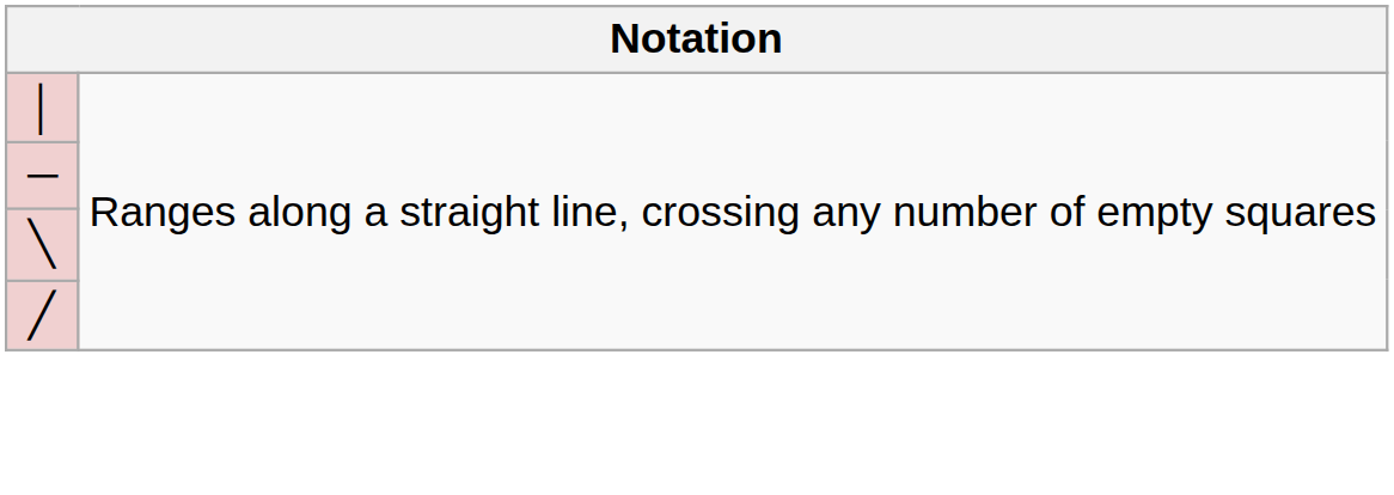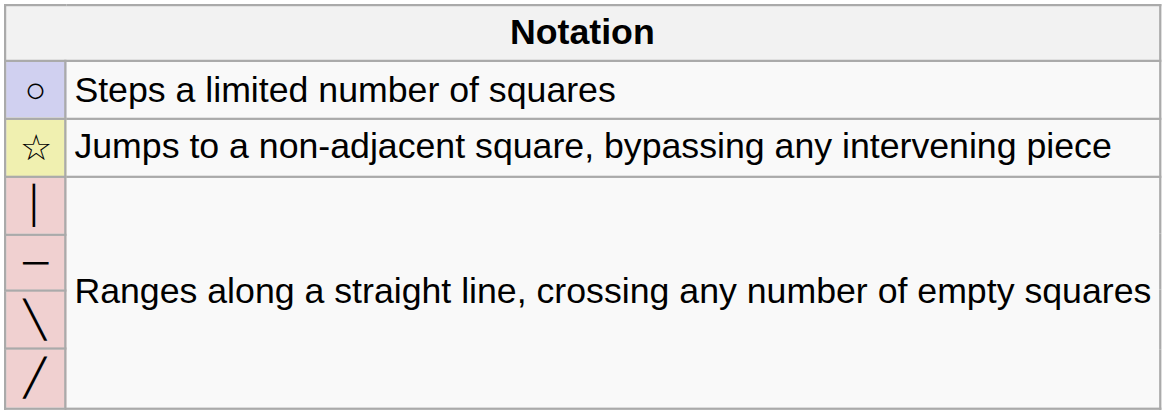 <table class="wikitable">
 <tr>
 <th colspan=2>Notation</th>
+</tr>
+<tr>
+<td align=center width="20" style="background:#d0d0f0;">○</td>
+<td>Steps a limited number of squares</td>
+</tr>
+<tr>
+<td align=center width="20" style="background:#f0f0b0;">☆</td>
+<td>Jumps to a non-adjacent square, bypassing any intervening piece</td>
 </tr>
 <tr>
 <td align=center width="20" style="background:#f0d0d0;">│</td>
 <td rowspan=4>Ranges along a straight line, crossing any number of empty squares</td>
 </tr>
 <tr>
 <td align=center width="20" style="background:#f0d0d0;">─</td>
 </tr>
 <tr>
 <td align=center width="20" style="background:#f0d0d0;">╲</td>
 </tr>
 <tr>
 <td align=center width="20" style="background:#f0d0d0;">╱</td>
 </tr>
 </table>
